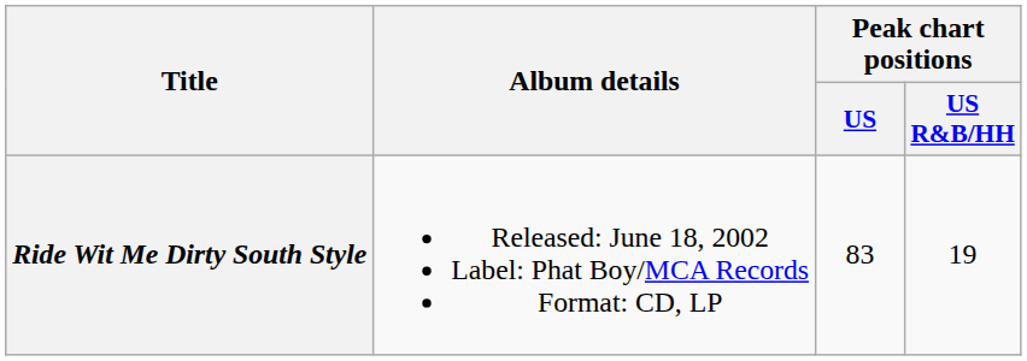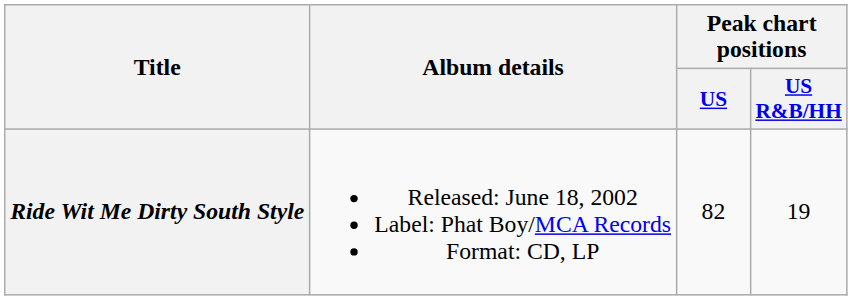 <table class="wikitable plainrowheaders" style="text-align:center;">
 <tr>
 <th scope="col" rowspan="2">Title</th>
 <th scope="col" rowspan="2">Album details</th>
 <th scope="col" colspan="2">Peak chart positions</th>
 </tr>
 <tr>
 <th scope="col" style="width:3em;font-size:90%;"><a href='#'>US</a></th>
 <th scope="col" style="width:3em;font-size:90%;"><a href='#'>US R&B/HH</a></th>
 </tr>
 <tr>
 <th scope="row"><em>Ride Wit Me Dirty South Style</em></th>
 <td><br><ul><li>Released: June 18, 2002</li><li>Label: Phat Boy/<a href='#'>MCA Records</a></li><li>Format: CD, LP</li></ul></td>
-<td>83</td>
+<td>82</td>
 <td>19</td>
 </tr>
 </table>
